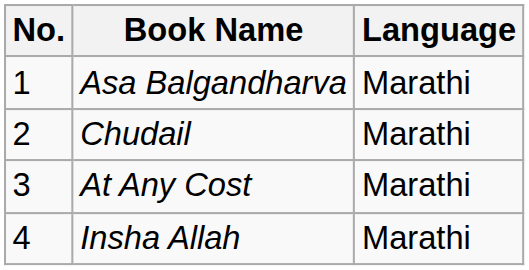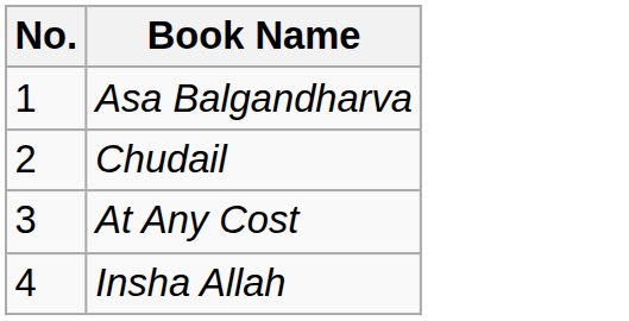 <table class="wikitable sortable">
 <tr>
 <th scope="col">No.</th>
 <th scope="col">Book Name</th>
-<th scope="col">Language</th>
 </tr>
 <tr>
 <td>1</td>
 <td scope="row"><em>Asa Balgandharva</em></td>
-<td>Marathi</td>
 </tr>
 <tr>
 <td>2</td>
 <td scope="row"><em>Chudail</em></td>
-<td>Marathi</td>
 </tr>
 <tr>
 <td>3</td>
 <td scope="row"><em>At Any Cost</em></td>
-<td>Marathi</td>
 </tr>
 <tr>
 <td>4</td>
 <td scope="row"><em>Insha Allah</em></td>
-<td>Marathi</td>
 </tr>
 </table>
